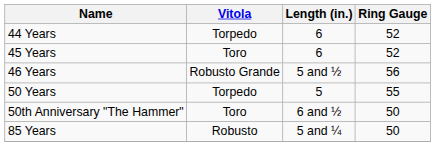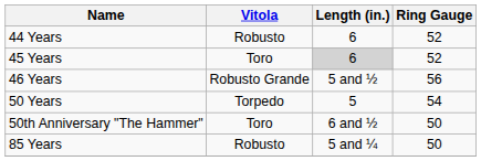 <table class="wikitable sortable" style="margin: 1.5em auto 1.5em auto">
 <tr>
 <th>Name</th>
 <th><a href='#'>Vitola</a></th>
 <th>Length (in.)</th>
 <th>Ring Gauge</th>
 </tr>
 <tr>
 <td>44 Years</td>
-<td align="center">Torpedo</td>
+<td align="center">Robusto</td>
 <td align="center">6</td>
 <td align="center">52</td>
 </tr>
 <tr>
 <td>45 Years</td>
 <td align="center">Toro</td>
-<td align="center">6</td>
+<td align="center" style="background: lightgrey;">6</td>
 <td align="center">52</td>
 </tr>
 <tr>
 <td>46 Years</td>
 <td align="center">Robusto Grande</td>
 <td align="center">5 and ½</td>
 <td align="center">56</td>
 </tr>
 <tr>
 <td>50 Years</td>
 <td align="center">Torpedo</td>
 <td align="center">5</td>
-<td align="center">55</td>
+<td align="center">54</td>
 </tr>
 <tr>
 <td>50th Anniversary "The Hammer"</td>
 <td align="center">Toro</td>
 <td align="center">6 and ½</td>
 <td align="center">50</td>
 </tr>
 <tr>
 <td>85 Years</td>
 <td align="center">Robusto</td>
 <td align="center">5 and ¼</td>
 <td align="center">50</td>
 </tr>
 <tr>
 </tr>
 </table>
